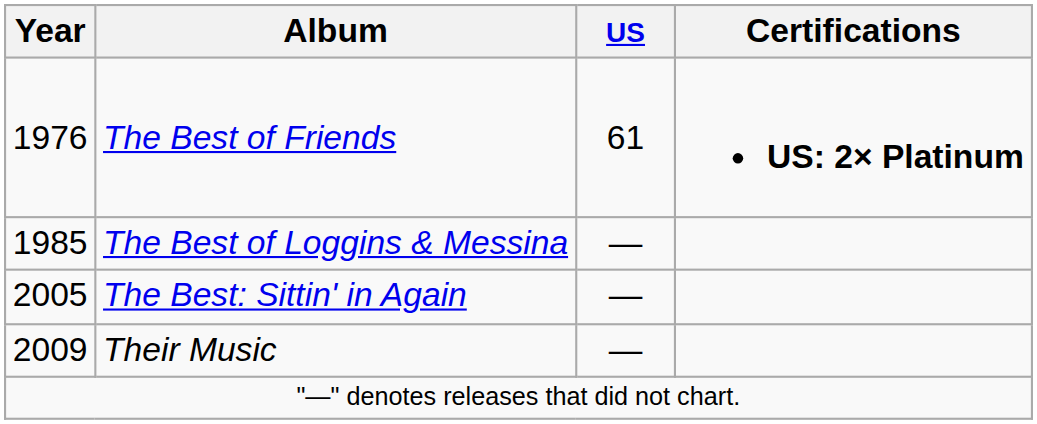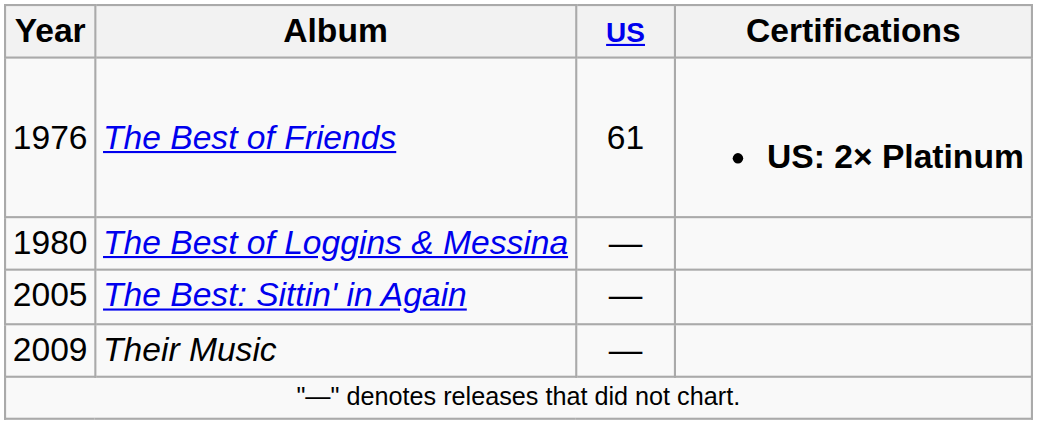 <table class="wikitable">
 <tr>
 <th>Year</th>
 <th>Album</th>
 <th style="width:40px;"><small><a href='#'>US</a></small><br></th>
 <th>Certifications</th>
 </tr>
 <tr>
 <td>1976</td>
 <td><em><a href='#'>The Best of Friends</a></em></td>
 <td style="text-align:center;">61</td>
 <td><strong><br><ul><li>US: 2× Platinum</li></ul></strong></td>
 </tr>
 <tr>
-<td>1985</td>
+<td>1980</td>
 <td><em><a href='#'>The Best of Loggins & Messina</a></em></td>
 <td style="text-align:center;">—</td>
 <td></td>
 </tr>
 <tr>
 <td>2005</td>
 <td><em><a href='#'>The Best: Sittin' in Again</a></em></td>
 <td style="text-align:center;">—</td>
 <td></td>
 </tr>
 <tr>
 <td>2009</td>
 <td><em>Their Music</em></td>
 <td style="text-align:center;">—</td>
 <td></td>
 </tr>
 <tr>
 <td colspan="7" style="text-align:center; font-size:9pt;">"—" denotes releases that did not chart.</td>
 </tr>
 </table>
